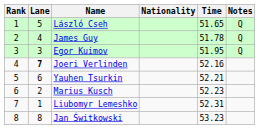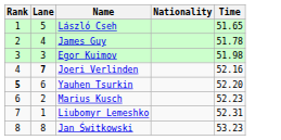 <table class="wikitable sortable" style="text-align:center">
 <tr>
 <th>Rank</th>
 <th>Lane</th>
 <th>Name</th>
 <th>Nationality</th>
 <th>Time</th>
-<th>Notes</th>
 </tr>
 <tr bgcolor=ccffcc>
 <td>1</td>
 <td>5</td>
 <td align=left><a href='#'>László Cseh</a></td>
 <td align=left></td>
 <td>51.65</td>
-<td>Q</td>
 </tr>
 <tr bgcolor=ccffcc>
 <td>2</td>
 <td>4</td>
 <td align=left><a href='#'>James Guy</a></td>
 <td align=left></td>
 <td>51.78</td>
-<td>Q</td>
 </tr>
 <tr bgcolor=ccffcc>
 <td>3</td>
 <td>3</td>
 <td align=left><a href='#'>Egor Kuimov</a></td>
 <td align=left></td>
-<td>51.95</td>
-<td>Q</td>
+<td>51.98</td>
 </tr>
 <tr>
 <td>4</td>
 <td><strong>7</strong></td>
 <td align=left><a href='#'>Joeri Verlinden</a></td>
 <td align=left></td>
 <td>52.16</td>
-<td></td>
 </tr>
 <tr>
-<td>5</td>
+<td><strong>5</strong></td>
 <td>6</td>
 <td align=left><a href='#'>Yauhen Tsurkin</a></td>
 <td align=left></td>
-<td>52.21</td>
-<td></td>
+<td>52.20</td>
 </tr>
 <tr>
 <td>6</td>
 <td>2</td>
 <td align=left><a href='#'>Marius Kusch</a></td>
 <td align=left></td>
 <td>52.23</td>
-<td></td>
 </tr>
 <tr>
 <td>7</td>
 <td>1</td>
 <td align=left><a href='#'>Liubomyr Lemeshko</a></td>
 <td align=left></td>
 <td>52.31</td>
-<td></td>
 </tr>
 <tr>
 <td>8</td>
 <td>8</td>
 <td align=left><a href='#'>Jan Świtkowski</a></td>
 <td align=left></td>
 <td>53.23</td>
-<td></td>
 </tr>
 </table>
